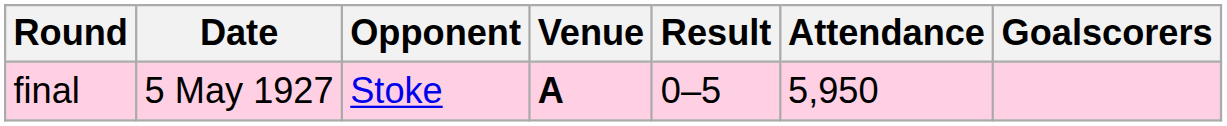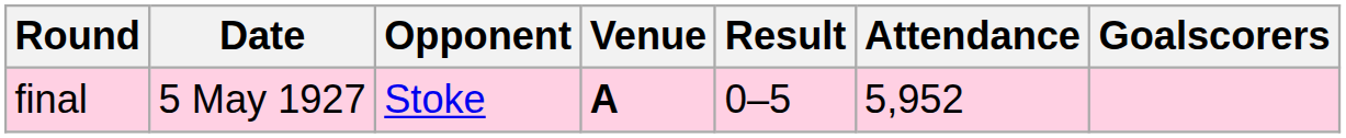 <table class="wikitable">
 <tr>
 <th>Round</th>
 <th>Date</th>
 <th>Opponent</th>
 <th>Venue</th>
 <th>Result</th>
 <th>Attendance</th>
 <th>Goalscorers</th>
 </tr>
 <tr style="background-color: #ffd0e3;">
 <td>final</td>
 <td>5 May 1927</td>
 <td><a href='#'>Stoke</a></td>
 <td><strong>A</strong></td>
 <td>0–5</td>
-<td>5,950</td>
+<td>5,952</td>
 <td></td>
 </tr>
 </table>
